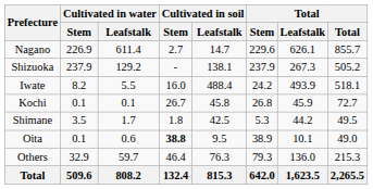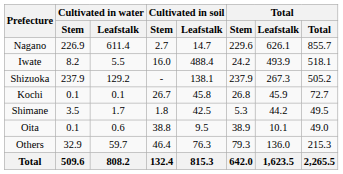 <table class="wikitable sortable" style="text-align: center;">
 <tr>
 <th rowspan="2">Prefecture</th>
 <th colspan="2">Cultivated in water</th>
 <th colspan="2">Cultivated in soil</th>
 <th colspan="3">Total</th>
 </tr>
 <tr>
 <th>Stem</th>
 <th>Leafstalk</th>
 <th>Stem</th>
 <th>Leafstalk</th>
 <th>Stem</th>
 <th>Leafstalk</th>
 <th>Total</th>
 </tr>
 <tr>
 <td>Nagano</td>
 <td>226.9</td>
 <td>611.4</td>
 <td>2.7</td>
 <td>14.7</td>
 <td>229.6</td>
 <td>626.1</td>
 <td>855.7</td>
 </tr>
 <tr>
+<td>Iwate</td>
+<td>8.2</td>
+<td>5.5</td>
+<td>16.0</td>
+<td>488.4</td>
+<td>24.2</td>
+<td>493.9</td>
+<td>518.1</td>
+</tr>
+<tr>
 <td>Shizuoka</td>
 <td>237.9</td>
 <td>129.2</td>
 <td>-</td>
 <td>138.1</td>
 <td>237.9</td>
 <td>267.3</td>
 <td>505.2</td>
-</tr>
-<tr>
-<td>Iwate</td>
-<td>8.2</td>
-<td>5.5</td>
-<td>16.0</td>
-<td>488.4</td>
-<td>24.2</td>
-<td>493.9</td>
-<td>518.1</td>
 </tr>
 <tr>
 <td>Kochi</td>
 <td>0.1</td>
 <td>0.1</td>
 <td>26.7</td>
 <td>45.8</td>
 <td>26.8</td>
 <td>45.9</td>
 <td>72.7</td>
 </tr>
 <tr>
 <td>Shimane</td>
 <td>3.5</td>
 <td>1.7</td>
 <td>1.8</td>
 <td>42.5</td>
 <td>5.3</td>
 <td>44.2</td>
 <td>49.5</td>
 </tr>
 <tr>
 <td>Oita</td>
 <td>0.1</td>
 <td>0.6</td>
-<td><strong>38.8</strong></td>
+<td>38.8</td>
 <td>9.5</td>
 <td>38.9</td>
 <td>10.1</td>
 <td>49.0</td>
 </tr>
 <tr>
 <td>Others</td>
 <td>32.9</td>
 <td>59.7</td>
 <td>46.4</td>
 <td>76.3</td>
 <td>79.3</td>
 <td>136.0</td>
 <td>215.3</td>
 </tr>
 <tr>
 <th>Total</th>
 <th>509.6</th>
 <th>808.2</th>
 <th>132.4</th>
 <th>815.3</th>
 <th>642.0</th>
 <th>1,623.5</th>
 <th>2,265.5</th>
 </tr>
 </table>
